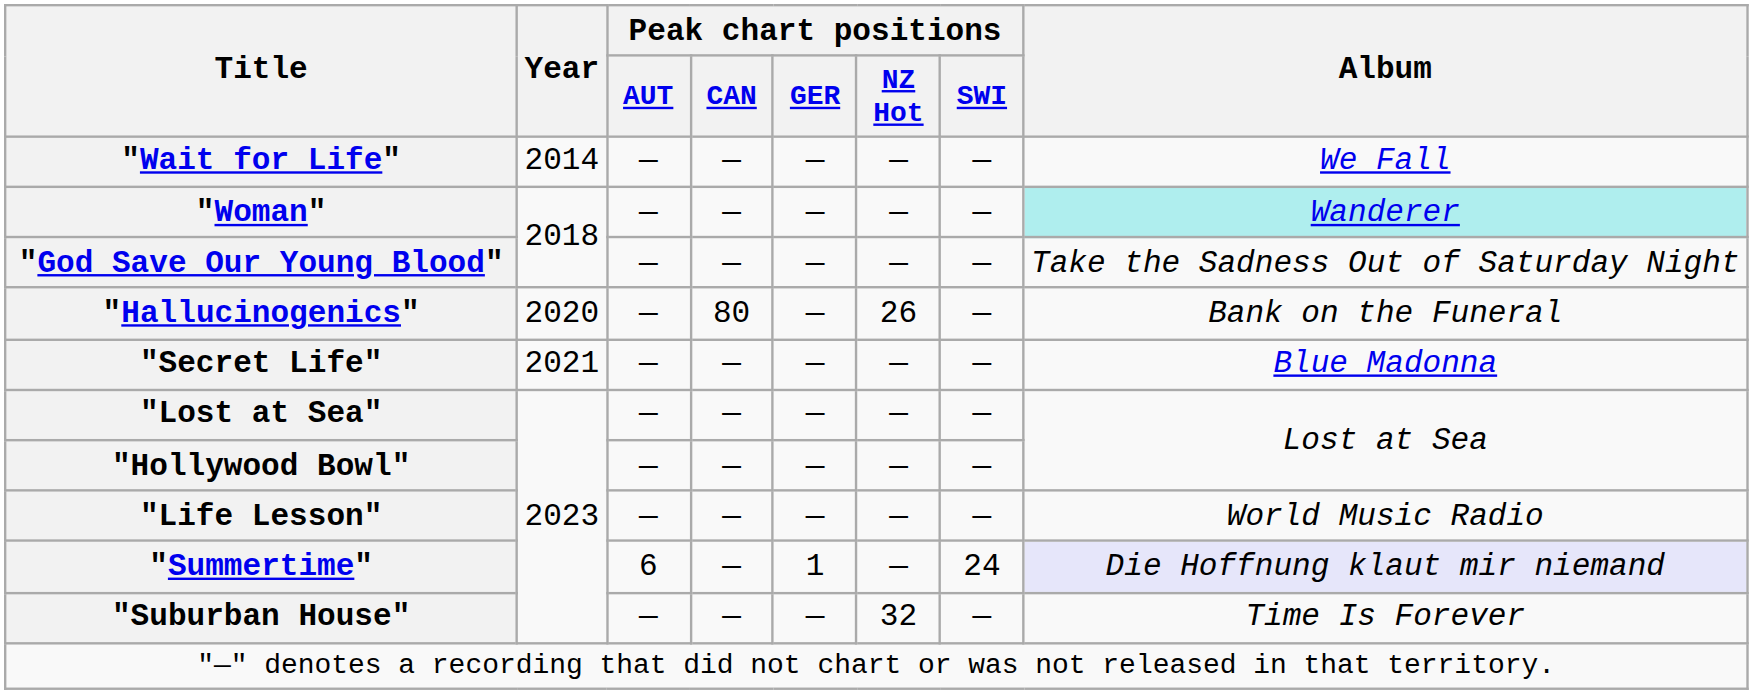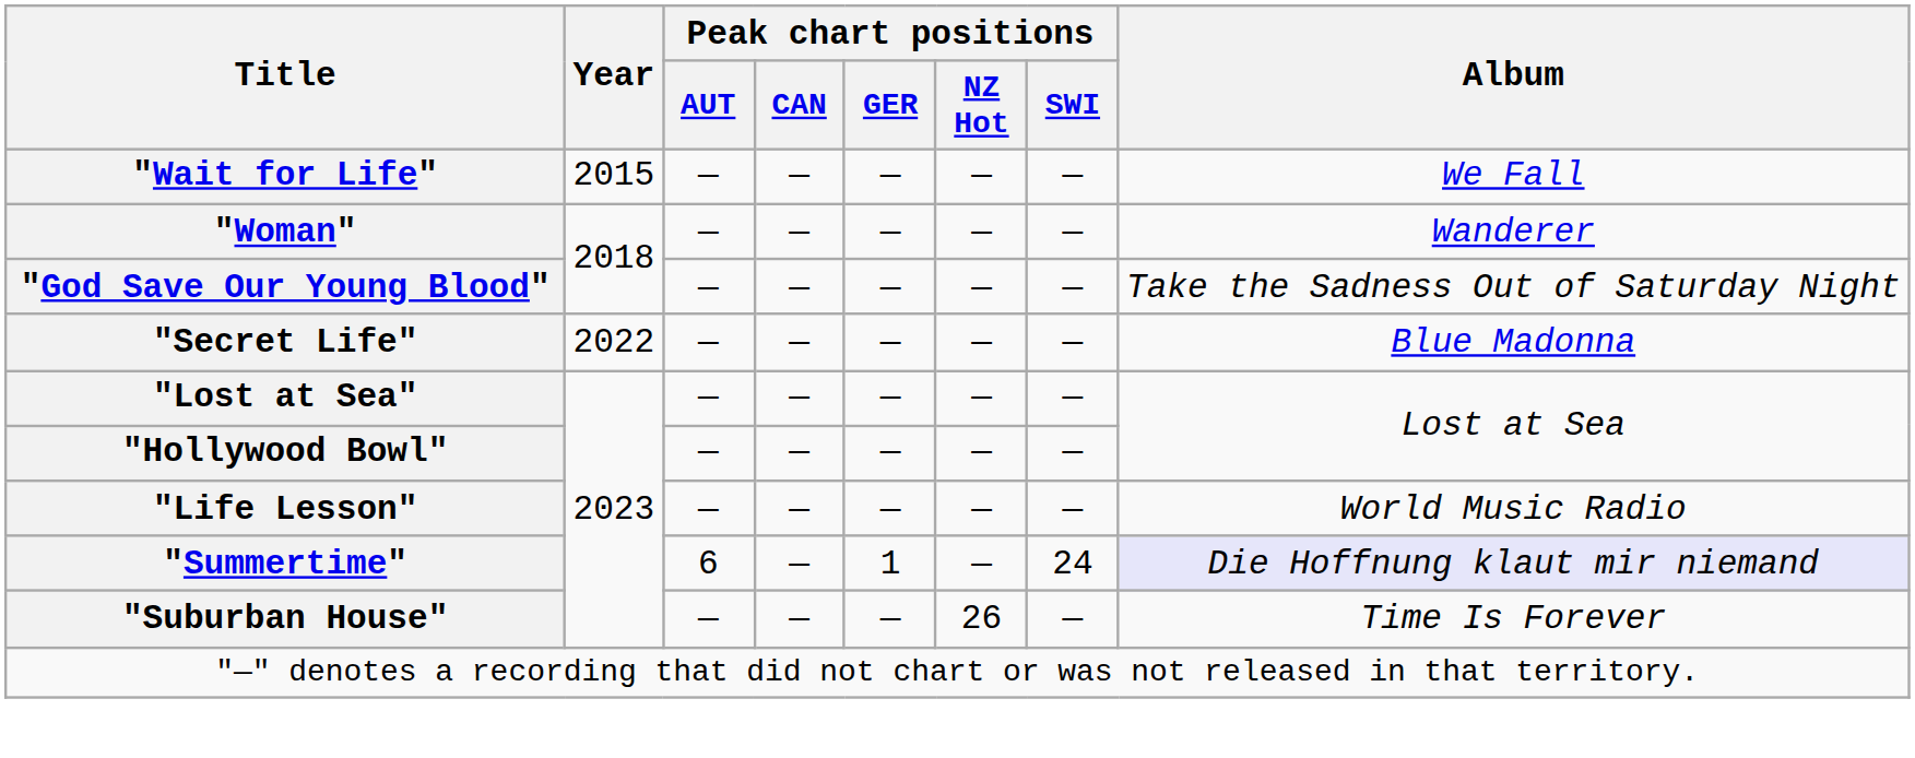 <table class="wikitable plainrowheaders" style="text-align:center;">
 <tr>
 <th scope="col" rowspan="2" style="width:16em;">Title</th>
 <th scope="col" rowspan="2" style="width:1em;">Year</th>
 <th scope="col" colspan="5">Peak chart positions</th>
 <th scope="col" rowspan="2" style="width:em;">Album</th>
 </tr>
 <tr>
 <th scope="col" style="width:2.5em; font-size:90%;"><a href='#'>AUT</a><br></th>
 <th scope="col" style="width:2.5em; font-size:90%;"><a href='#'>CAN</a><br></th>
 <th scope="col" style="width:2.5em; font-size:90%;"><a href='#'>GER</a><br></th>
 <th scope="col" style="width:2.5em; font-size:90%;"><a href='#'>NZ<br>Hot</a><br></th>
 <th scope="col" style="width:2.5em; font-size:90%;"><a href='#'>SWI</a><br></th>
 </tr>
 <tr>
 <th scope="row">"<a href='#'>Wait for Life</a>"<br></th>
-<td>2014</td>
+<td>2015</td>
 <td>—</td>
 <td>—</td>
 <td>—</td>
 <td>—</td>
 <td>—</td>
 <td><em><a href='#'>We Fall</a></em></td>
 </tr>
 <tr>
 <th scope="row">"<a href='#'>Woman</a>"<br></th>
 <td rowspan="2">2018</td>
 <td>—</td>
 <td>—</td>
 <td>—</td>
 <td>—</td>
 <td>—</td>
-<td style="background: paleturquoise;"><em><a href='#'>Wanderer</a></em></td>
+<td><em><a href='#'>Wanderer</a></em></td>
 </tr>
 <tr>
 <th scope="row">"<a href='#'>God Save Our Young Blood</a>"<br></th>
 <td>—</td>
 <td>—</td>
 <td>—</td>
 <td>—</td>
 <td>—</td>
 <td><em>Take the Sadness Out of Saturday Night</em></td>
 </tr>
 <tr>
-<th scope="row">"<a href='#'>Hallucinogenics</a>"<br></th>
-<td>2020</td>
-<td>—</td>
-<td>80</td>
-<td>—</td>
-<td>26</td>
-<td>—</td>
-<td><em>Bank on the Funeral</em></td>
-</tr>
-<tr>
 <th scope="row">"Secret Life"<br></th>
-<td>2021</td>
+<td>2022</td>
 <td>—</td>
 <td>—</td>
 <td>—</td>
 <td>—</td>
 <td>—</td>
 <td><em><a href='#'>Blue Madonna</a></em></td>
 </tr>
 <tr>
 <th scope="row">"Lost at Sea"<br></th>
 <td rowspan="5">2023</td>
 <td>—</td>
 <td>—</td>
 <td>—</td>
 <td>—</td>
 <td>—</td>
 <td rowspan="2"><em>Lost at Sea</em></td>
 </tr>
 <tr>
 <th scope="row">"Hollywood Bowl"<br></th>
 <td>—</td>
 <td>—</td>
 <td>—</td>
 <td>—</td>
 <td>—</td>
 </tr>
 <tr>
 <th scope="row">"Life Lesson"<br></th>
 <td>—</td>
 <td>—</td>
 <td>—</td>
 <td>—</td>
 <td>—</td>
 <td><em>World Music Radio</em></td>
 </tr>
 <tr>
 <th scope="row">"<a href='#'>Summertime</a>"<br></th>
 <td>6</td>
 <td>—</td>
 <td>1</td>
 <td>—</td>
 <td>24</td>
 <td style="background: lavender;"><em>Die Hoffnung klaut mir niemand</em></td>
 </tr>
 <tr>
 <th scope="row">"Suburban House"<br></th>
 <td>—</td>
 <td>—</td>
 <td>—</td>
-<td>32</td>
+<td>26</td>
 <td>—</td>
 <td><em>Time Is Forever</em></td>
 </tr>
 <tr>
 <td colspan="8" style="font-size:90%">"—" denotes a recording that did not chart or was not released in that territory.</td>
 </tr>
 </table>
